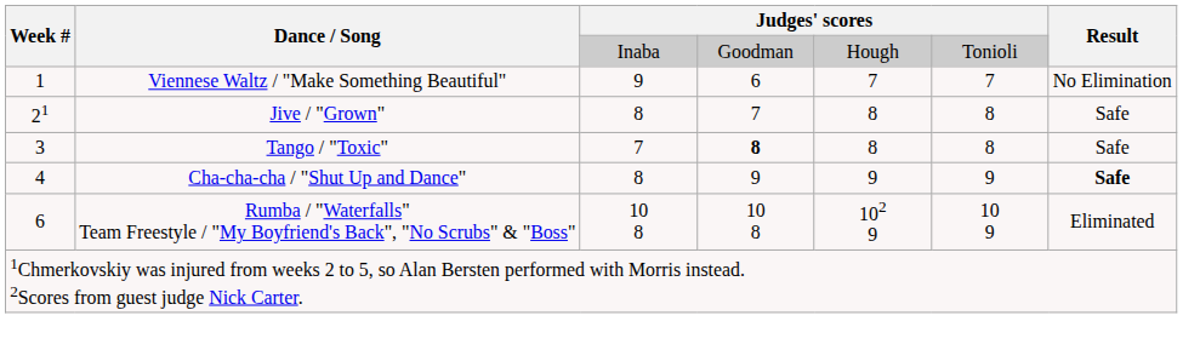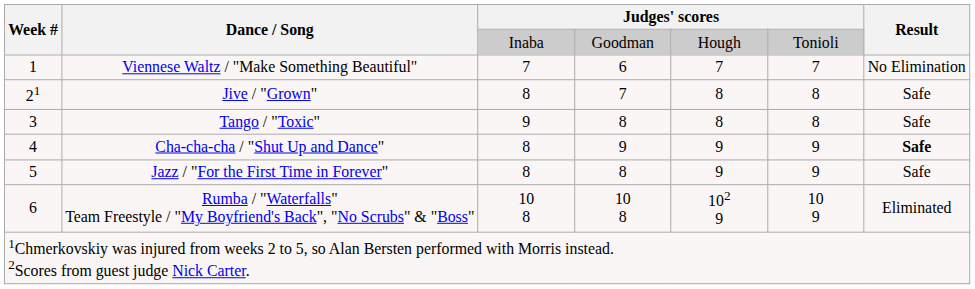 <table class="wikitable collapsible collapsed">
 <tr style="text-align:Center;">
 <th rowspan="2">Week #</th>
 <th rowspan="2">Dance / Song</th>
 <th colspan="4">Judges' scores</th>
 <th rowspan="2">Result</th>
 </tr>
 <tr style="text-align:center; background:#ccc;">
 <td style="width:10%; ">Inaba</td>
 <td style="width:10%; ">Goodman</td>
 <td style="width:10%; ">Hough</td>
 <td style="width:10%; ">Tonioli</td>
 </tr>
 <tr style="text-align: center; background:#faf6f6;">
 <td>1</td>
 <td><a href='#'>Viennese Waltz</a> / "Make Something Beautiful"</td>
-<td>9</td>
+<td>7</td>
 <td>6</td>
 <td>7</td>
 <td>7</td>
 <td>No Elimination</td>
 </tr>
 <tr style="text-align: center; background:#faf6f6;">
 <td>2<sup>1</sup></td>
 <td><a href='#'>Jive</a> / "<a href='#'>Grown</a>"</td>
 <td>8</td>
 <td>7</td>
 <td>8</td>
 <td>8</td>
 <td>Safe</td>
 </tr>
 <tr style="text-align: center; background:#faf6f6;">
 <td>3</td>
 <td><a href='#'>Tango</a> / "<a href='#'>Toxic</a>"</td>
-<td>7</td>
-<td><strong>8</strong></td>
+<td>9</td>
+<td>8</td>
 <td>8</td>
 <td>8</td>
 <td>Safe</td>
 </tr>
 <tr style="text-align: center; background:#faf6f6;">
 <td>4</td>
 <td><a href='#'>Cha-cha-cha</a> / "<a href='#'>Shut Up and Dance</a>"</td>
 <td>8</td>
 <td>9</td>
 <td>9</td>
 <td>9</td>
 <td><strong>Safe</strong></td>
 </tr>
 <tr style="text-align: center; background:#faf6f6;">
+<td>5</td>
+<td><a href='#'>Jazz</a> / "<a href='#'>For the First Time in Forever</a>"</td>
+<td>8</td>
+<td>8</td>
+<td>9</td>
+<td>9</td>
+<td>Safe</td>
+</tr>
+<tr style="text-align: center; background:#faf6f6;">
 <td>6</td>
 <td><a href='#'>Rumba</a> / "<a href='#'>Waterfalls</a>"<br>Team Freestyle / "<a href='#'>My Boyfriend's Back</a>", "<a href='#'>No Scrubs</a>" & "<a href='#'>Boss</a>"</td>
 <td>10<br>8</td>
 <td>10<br>8</td>
 <td>10<sup>2</sup><br>9</td>
 <td>10<br>9</td>
 <td>Eliminated</td>
 </tr>
 <tr style="text-align: center; background:#faf6f6;">
 <td colspan="7" style="text-align:left;"><sup>1</sup>Chmerkovskiy was injured from weeks 2 to 5, so Alan Bersten performed with Morris instead.<br><sup>2</sup>Scores from guest judge <a href='#'>Nick Carter</a>.</td>
 </tr>
 </table>
